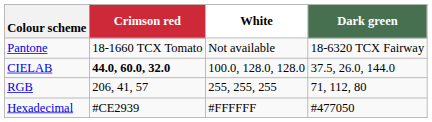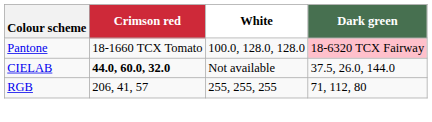 <table class="wikitable">
 <tr>
 <th> <br> Colour scheme</th>
 <th style="background:#ce2939;color:#fff">Crimson red</th>
 <th style="background:#fff">White</th>
 <th style="background:#477050;color:#fff">Dark green</th>
 </tr>
 <tr>
 <td><a href='#'>Pantone</a></td>
 <td>18-1660 TCX Tomato</td>
-<td>Not available</td>
-<td>18-6320 TCX Fairway</td>
+<td>100.0, 128.0, 128.0</td>
+<td style="background: pink;">18-6320 TCX Fairway</td>
 </tr>
 <tr>
 <td><a href='#'>CIELAB</a></td>
 <td><strong>44.0, 60.0, 32.0</strong></td>
-<td>100.0, 128.0, 128.0</td>
+<td>Not available</td>
 <td>37.5, 26.0, 144.0</td>
 </tr>
 <tr>
 <td><a href='#'>RGB</a></td>
 <td>206, 41, 57</td>
 <td>255, 255, 255</td>
 <td>71, 112, 80</td>
 </tr>
-<tr>
-<td><a href='#'>Hexadecimal</a></td>
-<td>#CE2939</td>
-<td>#FFFFFF</td>
-<td>#477050</td>
-</tr>
 </table>
